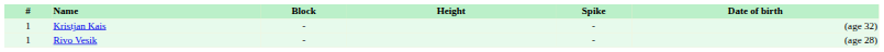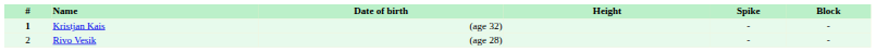 <table border=0 cellpadding=2 cellspacing=0  |- bgcolor=#FFECCE style="text-align:center; font-size:90%;" width=100%>
 <tr bgcolor=#BBF0C9>
 <th width=5%>#</th>
 <th width=22% align=left>Name</th>
-<th width=9%>Block</th>
+<th width=26%>Date of birth</th>
 <th width=22%>Height</th>
 <th width=8%>Spike</th>
-<th width=26%>Date of birth</th>
+<th width=9%>Block</th>
 </tr>
 <tr bgcolor=#E7FAEC>
-<td>1</td>
+<td><strong>1</strong></td>
 <td align=left><a href='#'>Kristjan Kais</a></td>
-<td>-</td>
+<td align=right> (age 32)</td>
 <td></td>
 <td>-</td>
-<td align=right> (age 32)</td>
+<td>-</td>
 </tr>
 <tr bgcolor=#E7FAEC>
-<td>1</td>
+<td>2</td>
 <td align=left><a href='#'>Rivo Vesik</a></td>
-<td>-</td>
+<td align=right> (age 28)</td>
 <td></td>
 <td>-</td>
-<td align=right> (age 28)</td>
+<td>-</td>
 </tr>
 </table>
